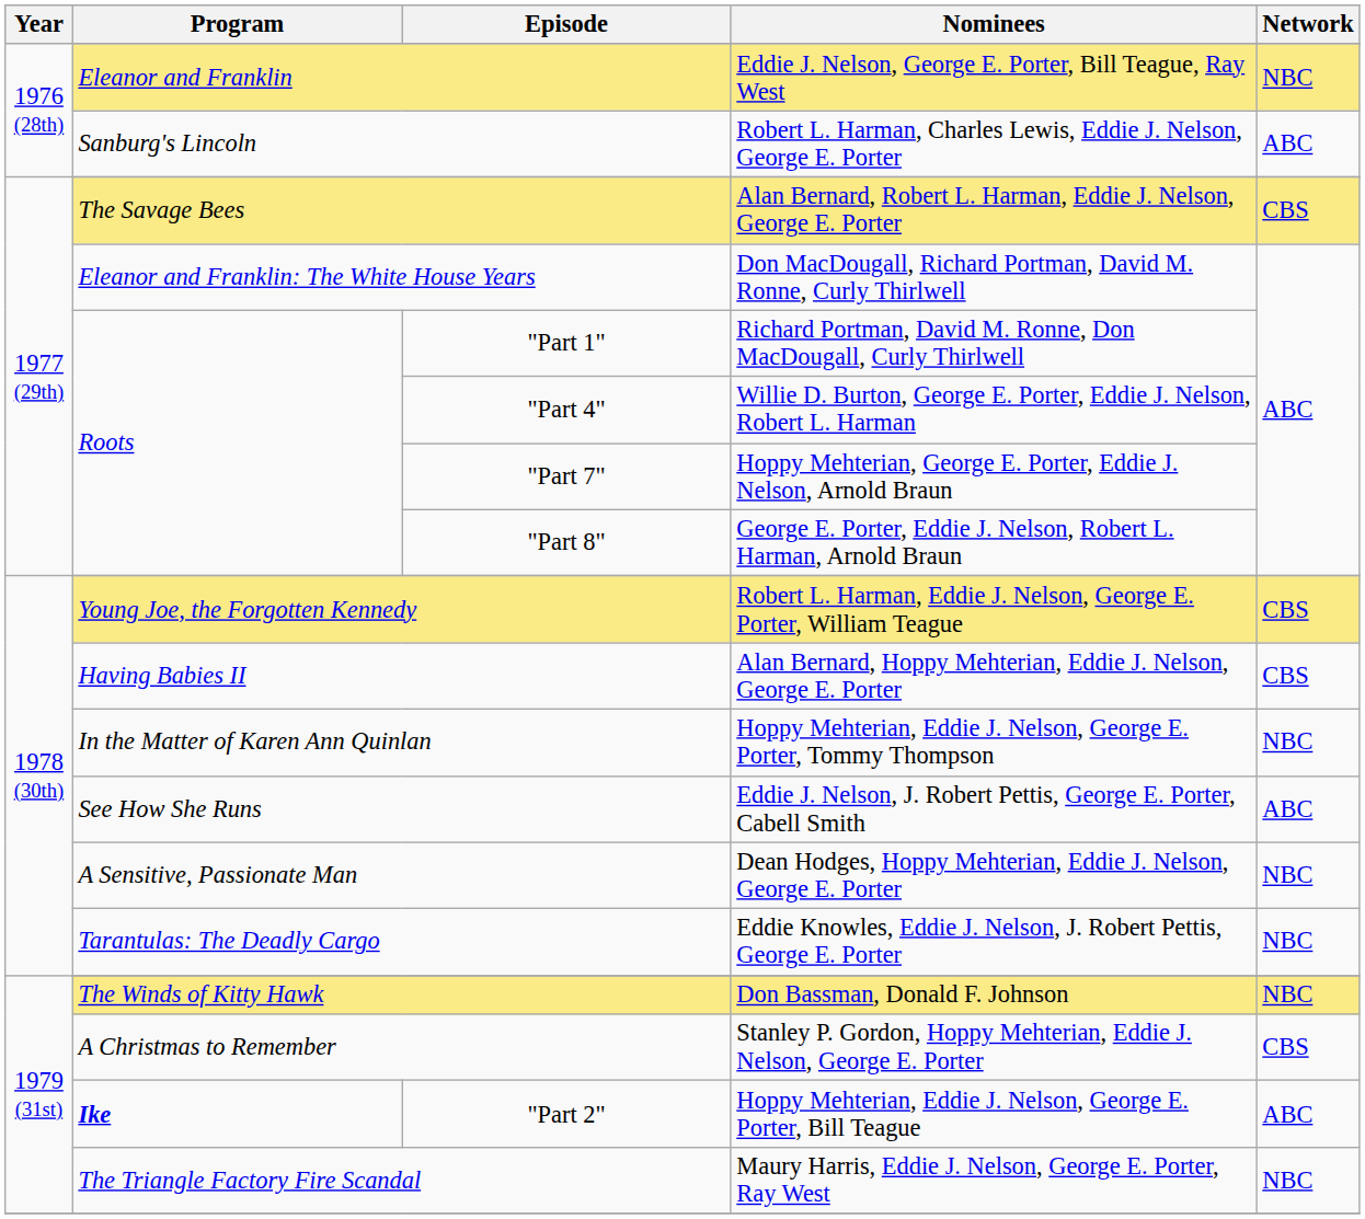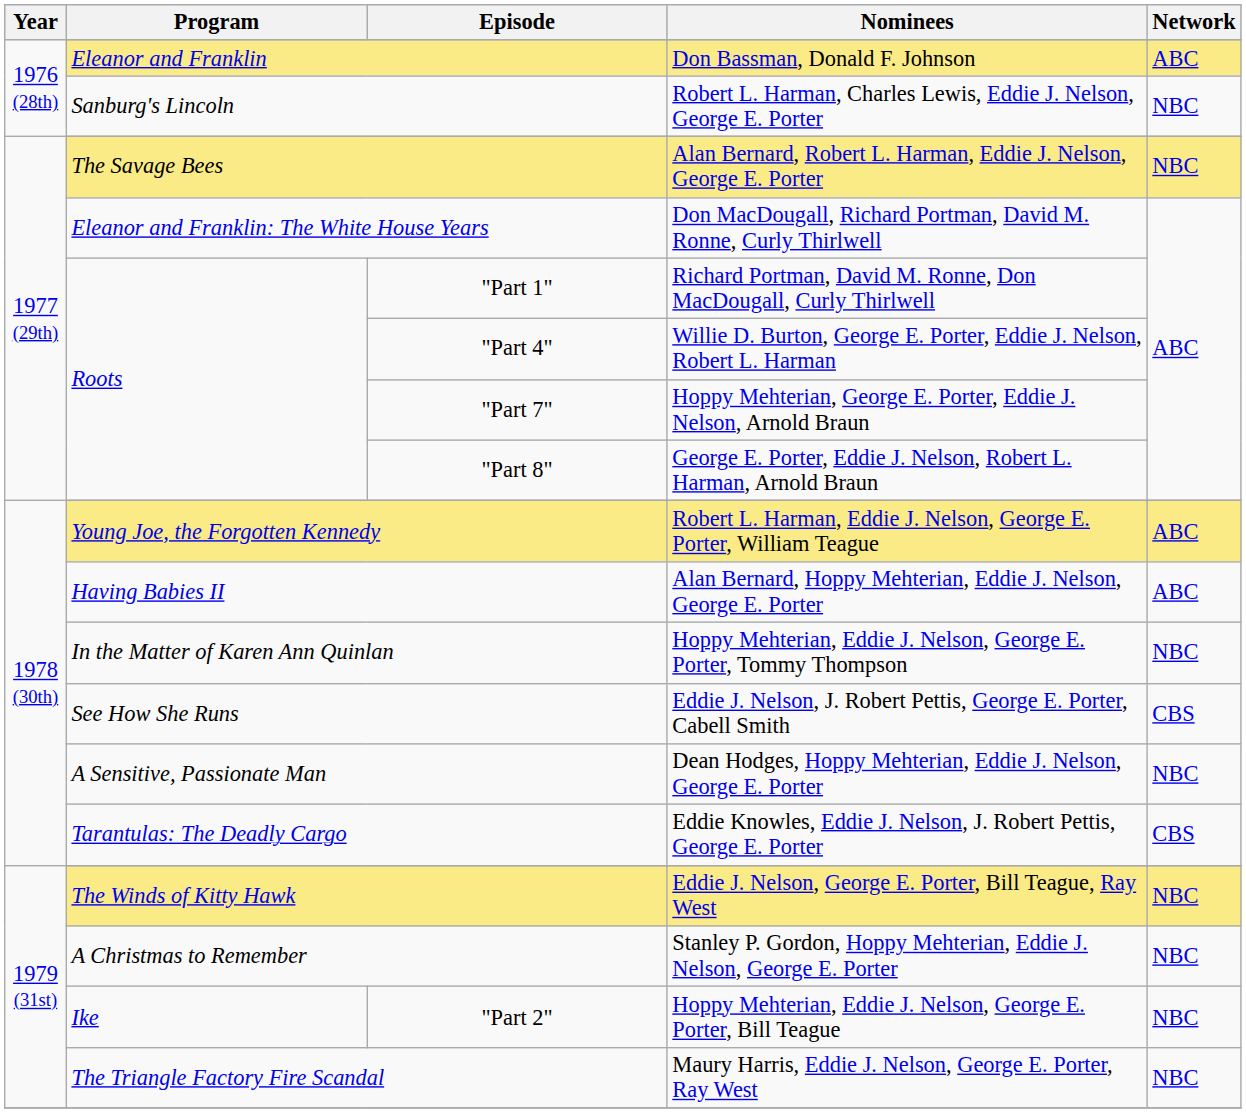 <table class="wikitable" style="width:100%">
 <tr bgcolor="#bebebe">
 <th width="5%">Year</th>
 <th width="25%">Program</th>
 <th width="25%">Episode</th>
 <th width="40%">Nominees</th>
 <th width="5%">Network</th>
 </tr>
 <tr>
 <td rowspan=3 style="text-align:center"><a href='#'>1976</a><br><small><a href='#'>(28th)</a></small><br></td>
 </tr>
 <tr style="background:#FAEB86">
 <td colspan=2><em><a href='#'>Eleanor and Franklin</a></em></td>
-<td><a href='#'>Eddie J. Nelson</a>, <a href='#'>George E. Porter</a>, Bill Teague, <a href='#'>Ray West</a></td>
-<td><a href='#'>NBC</a></td>
+<td><a href='#'>Don Bassman</a>, Donald F. Johnson</td>
+<td><a href='#'>ABC</a></td>
 </tr>
 <tr>
 <td colspan=2><em>Sanburg's Lincoln</em></td>
 <td><a href='#'>Robert L. Harman</a>, Charles Lewis, <a href='#'>Eddie J. Nelson</a>, <a href='#'>George E. Porter</a></td>
-<td><a href='#'>ABC</a></td>
+<td><a href='#'>NBC</a></td>
 </tr>
 <tr>
 <td rowspan=7 style="text-align:center"><a href='#'>1977</a><br><small><a href='#'>(29th)</a></small><br></td>
 </tr>
 <tr style="background:#FAEB86">
 <td colspan=2><em>The Savage Bees</em></td>
 <td><a href='#'>Alan Bernard</a>, <a href='#'>Robert L. Harman</a>, <a href='#'>Eddie J. Nelson</a>, <a href='#'>George E. Porter</a></td>
-<td><a href='#'>CBS</a></td>
+<td><a href='#'>NBC</a></td>
 </tr>
 <tr>
 <td colspan=2><em><a href='#'>Eleanor and Franklin: The White House Years</a></em></td>
 <td><a href='#'>Don MacDougall</a>, <a href='#'>Richard Portman</a>, <a href='#'>David M. Ronne</a>, <a href='#'>Curly Thirlwell</a></td>
 <td rowspan=5><a href='#'>ABC</a></td>
 </tr>
 <tr>
 <td rowspan=4><em><a href='#'>Roots</a></em></td>
 <td align=center>"Part 1"</td>
 <td><a href='#'>Richard Portman</a>, <a href='#'>David M. Ronne</a>, <a href='#'>Don MacDougall</a>, <a href='#'>Curly Thirlwell</a></td>
 </tr>
 <tr>
 <td align=center>"Part 4"</td>
 <td><a href='#'>Willie D. Burton</a>, <a href='#'>George E. Porter</a>, <a href='#'>Eddie J. Nelson</a>, <a href='#'>Robert L. Harman</a></td>
 </tr>
 <tr>
 <td align=center>"Part 7"</td>
 <td><a href='#'>Hoppy Mehterian</a>, <a href='#'>George E. Porter</a>, <a href='#'>Eddie J. Nelson</a>, Arnold Braun</td>
 </tr>
 <tr>
 <td align=center>"Part 8"</td>
 <td><a href='#'>George E. Porter</a>, <a href='#'>Eddie J. Nelson</a>, <a href='#'>Robert L. Harman</a>, Arnold Braun</td>
 </tr>
 <tr>
 <td rowspan=7 style="text-align:center"><a href='#'>1978</a><br><small><a href='#'>(30th)</a></small><br></td>
 </tr>
 <tr style="background:#FAEB86">
 <td colspan=2><em><a href='#'>Young Joe, the Forgotten Kennedy</a></em></td>
 <td><a href='#'>Robert L. Harman</a>, <a href='#'>Eddie J. Nelson</a>, <a href='#'>George E. Porter</a>, William Teague</td>
-<td><a href='#'>CBS</a></td>
+<td><a href='#'>ABC</a></td>
 </tr>
 <tr>
 <td colspan=2><em><a href='#'>Having Babies II</a></em></td>
 <td><a href='#'>Alan Bernard</a>, <a href='#'>Hoppy Mehterian</a>, <a href='#'>Eddie J. Nelson</a>, <a href='#'>George E. Porter</a></td>
-<td><a href='#'>CBS</a></td>
+<td><a href='#'>ABC</a></td>
 </tr>
 <tr>
 <td colspan=2><em>In the Matter of Karen Ann Quinlan</em></td>
 <td><a href='#'>Hoppy Mehterian</a>, <a href='#'>Eddie J. Nelson</a>, <a href='#'>George E. Porter</a>, Tommy Thompson</td>
 <td><a href='#'>NBC</a></td>
 </tr>
 <tr>
 <td colspan=2><em>See How She Runs</em></td>
 <td><a href='#'>Eddie J. Nelson</a>, J. Robert Pettis, <a href='#'>George E. Porter</a>, Cabell Smith</td>
-<td><a href='#'>ABC</a></td>
+<td><a href='#'>CBS</a></td>
 </tr>
 <tr>
 <td colspan=2><em>A Sensitive, Passionate Man</em></td>
 <td>Dean Hodges, <a href='#'>Hoppy Mehterian</a>, <a href='#'>Eddie J. Nelson</a>, <a href='#'>George E. Porter</a></td>
 <td><a href='#'>NBC</a></td>
 </tr>
 <tr>
 <td colspan=2><em><a href='#'>Tarantulas: The Deadly Cargo</a></em></td>
 <td>Eddie Knowles, <a href='#'>Eddie J. Nelson</a>, J. Robert Pettis, <a href='#'>George E. Porter</a></td>
-<td><a href='#'>NBC</a></td>
+<td><a href='#'>CBS</a></td>
 </tr>
 <tr>
 <td rowspan=5 style="text-align:center"><a href='#'>1979</a><br><small><a href='#'>(31st)</a></small><br></td>
 </tr>
 <tr style="background:#FAEB86">
 <td colspan=2><em><a href='#'>The Winds of Kitty Hawk</a></em></td>
-<td><a href='#'>Don Bassman</a>, Donald F. Johnson</td>
+<td><a href='#'>Eddie J. Nelson</a>, <a href='#'>George E. Porter</a>, Bill Teague, <a href='#'>Ray West</a></td>
 <td><a href='#'>NBC</a></td>
 </tr>
 <tr>
 <td colspan=2><em>A Christmas to Remember</em></td>
 <td>Stanley P. Gordon, <a href='#'>Hoppy Mehterian</a>, <a href='#'>Eddie J. Nelson</a>, <a href='#'>George E. Porter</a></td>
-<td><a href='#'>CBS</a></td>
+<td><a href='#'>NBC</a></td>
 </tr>
 <tr>
-<td><strong><em><a href='#'>Ike</a></em></strong></td>
+<td><em><a href='#'>Ike</a></em></td>
 <td align=center>"Part 2"</td>
 <td><a href='#'>Hoppy Mehterian</a>, <a href='#'>Eddie J. Nelson</a>, <a href='#'>George E. Porter</a>, Bill Teague</td>
-<td><a href='#'>ABC</a></td>
+<td><a href='#'>NBC</a></td>
 </tr>
 <tr>
 <td colspan=2><em><a href='#'>The Triangle Factory Fire Scandal</a></em></td>
 <td>Maury Harris, <a href='#'>Eddie J. Nelson</a>, <a href='#'>George E. Porter</a>, <a href='#'>Ray West</a></td>
 <td><a href='#'>NBC</a></td>
 </tr>
 <tr>
 </tr>
 </table>
